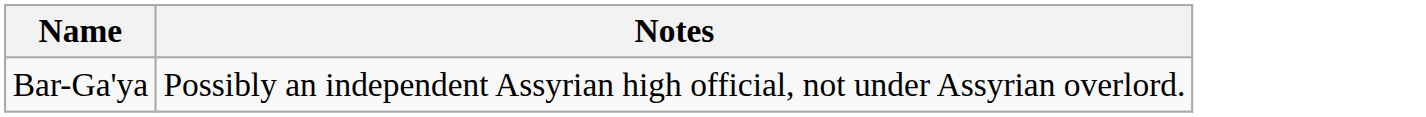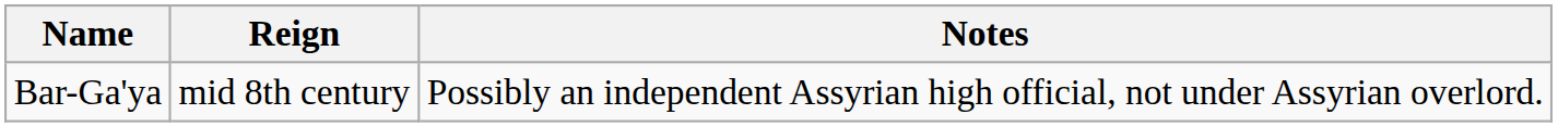 <table class="wikitable">
 <tr>
 <th>Name</th>
+<th>Reign</th>
 <th>Notes</th>
 </tr>
 <tr>
 <td>Bar-Ga'ya</td>
+<td>mid 8th century</td>
 <td>Possibly an independent Assyrian high official, not under Assyrian overlord.</td>
 </tr>
 </table>
